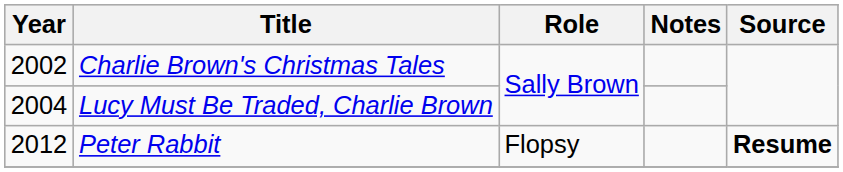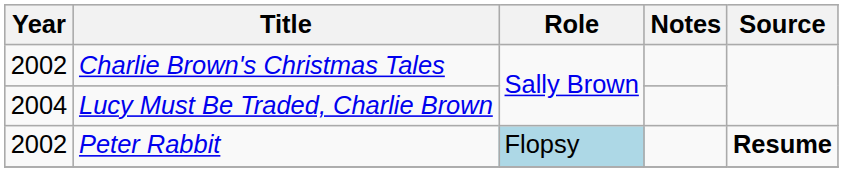 <table class="wikitable sortable">
 <tr>
 <th>Year</th>
 <th>Title</th>
 <th>Role</th>
 <th>Notes</th>
 <th>Source<strong></strong></th>
 </tr>
 <tr>
 <td>2002</td>
 <td><em><a href='#'>Charlie Brown's Christmas Tales</a></em></td>
 <td rowspan="2"><a href='#'>Sally Brown</a></td>
 <td></td>
 <td rowspan="2"></td>
 </tr>
 <tr>
 <td rowspan="1">2004</td>
 <td><em><a href='#'>Lucy Must Be Traded, Charlie Brown</a></em></td>
 <td></td>
 </tr>
 <tr>
-<td>2012</td>
+<td>2002</td>
 <td><em><a href='#'>Peter Rabbit</a></em></td>
-<td>Flopsy</td>
+<td style="background: lightblue;">Flopsy</td>
 <td></td>
 <td><strong>Resume</strong></td>
 </tr>
 <tr>
 </tr>
 </table>
